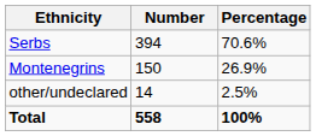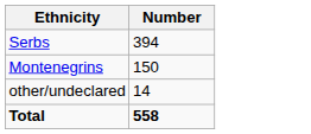 <table class="wikitable">
 <tr>
 <th width="100px">Ethnicity</th>
 <th width="80px">Number</th>
-<th width="80px">Percentage</th>
 </tr>
 <tr>
 <td><a href='#'>Serbs</a></td>
 <td>394</td>
-<td>70.6%</td>
 </tr>
 <tr>
 <td><a href='#'>Montenegrins</a></td>
 <td>150</td>
-<td>26.9%</td>
 </tr>
 <tr>
 <td>other/undeclared</td>
 <td>14</td>
-<td>2.5%</td>
 </tr>
 <tr>
 <td><strong>Total</strong></td>
 <td><strong>558</strong></td>
-<td><strong>100%</strong></td>
 </tr>
 </table>
